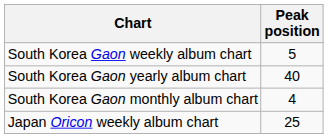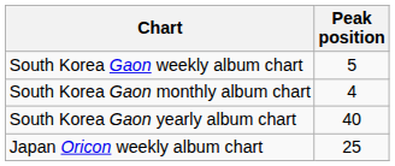 <table class="wikitable sortable">
 <tr>
 <th>Chart</th>
 <th>Peak<br>position</th>
 </tr>
 <tr>
 <td>South Korea <em><a href='#'>Gaon</a></em> weekly album chart</td>
 <td align="center">5</td>
 </tr>
 <tr>
+<td>South Korea <em>Gaon</em> monthly album chart</td>
+<td align="center">4</td>
+</tr>
+<tr>
 <td>South Korea <em>Gaon</em> yearly album chart</td>
 <td align="center">40</td>
-</tr>
-<tr>
-<td>South Korea <em>Gaon</em> monthly album chart</td>
-<td align="center">4</td>
 </tr>
 <tr>
 <td>Japan <em><a href='#'>Oricon</a></em> weekly album chart</td>
 <td align="center">25</td>
 </tr>
 </table>
